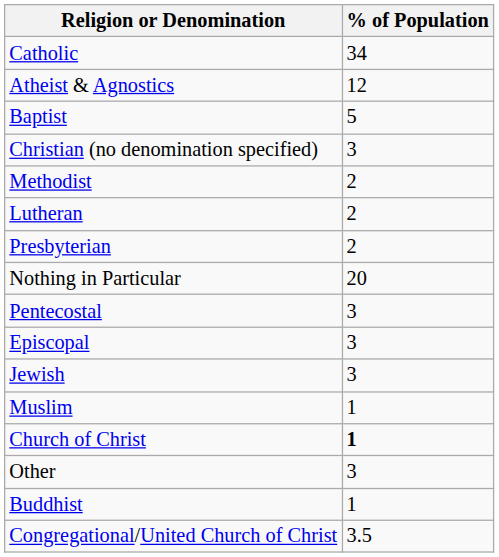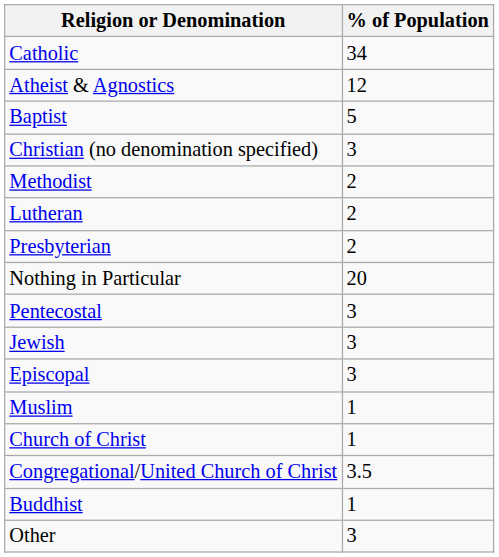 <table class="wikitable sortable">
 <tr>
 <th>Religion or Denomination</th>
 <th>% of Population</th>
 </tr>
 <tr>
 <td><a href='#'>Catholic</a></td>
 <td>34</td>
 </tr>
 <tr>
 <td><a href='#'>Atheist</a> & <a href='#'>Agnostics</a></td>
 <td>12</td>
 </tr>
 <tr>
 <td><a href='#'>Baptist</a></td>
 <td>5</td>
 </tr>
 <tr>
 <td><a href='#'>Christian</a> (no denomination specified)</td>
 <td>3</td>
 </tr>
 <tr>
 <td><a href='#'>Methodist</a></td>
 <td>2</td>
 </tr>
 <tr>
 <td><a href='#'>Lutheran</a></td>
 <td>2</td>
 </tr>
 <tr>
 <td><a href='#'>Presbyterian</a></td>
 <td>2</td>
 </tr>
 <tr>
 <td>Nothing in Particular</td>
 <td>20</td>
 </tr>
 <tr>
 <td><a href='#'>Pentecostal</a></td>
 <td>3</td>
 </tr>
 <tr>
-<td><a href='#'>Episcopal</a></td>
+<td><a href='#'>Jewish</a></td>
 <td>3</td>
 </tr>
 <tr>
-<td><a href='#'>Jewish</a></td>
+<td><a href='#'>Episcopal</a></td>
 <td>3</td>
 </tr>
 <tr>
 <td><a href='#'>Muslim</a></td>
 <td>1</td>
 </tr>
 <tr>
 <td><a href='#'>Church of Christ</a></td>
-<td><strong>1</strong></td>
+<td>1</td>
 </tr>
 <tr>
-<td>Other</td>
-<td>3</td>
+<td><a href='#'>Congregational</a>/<a href='#'>United Church of Christ</a></td>
+<td>3.5</td>
 </tr>
 <tr>
 <td><a href='#'>Buddhist</a></td>
 <td>1</td>
 </tr>
 <tr>
-<td><a href='#'>Congregational</a>/<a href='#'>United Church of Christ</a></td>
-<td>3.5</td>
+<td>Other</td>
+<td>3</td>
 </tr>
 </table>
